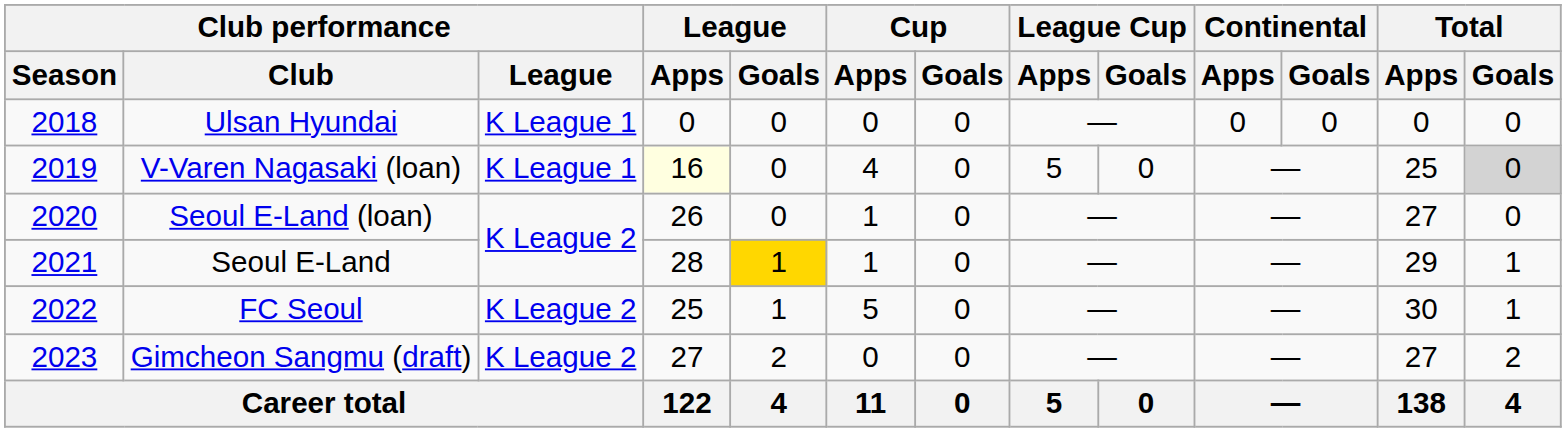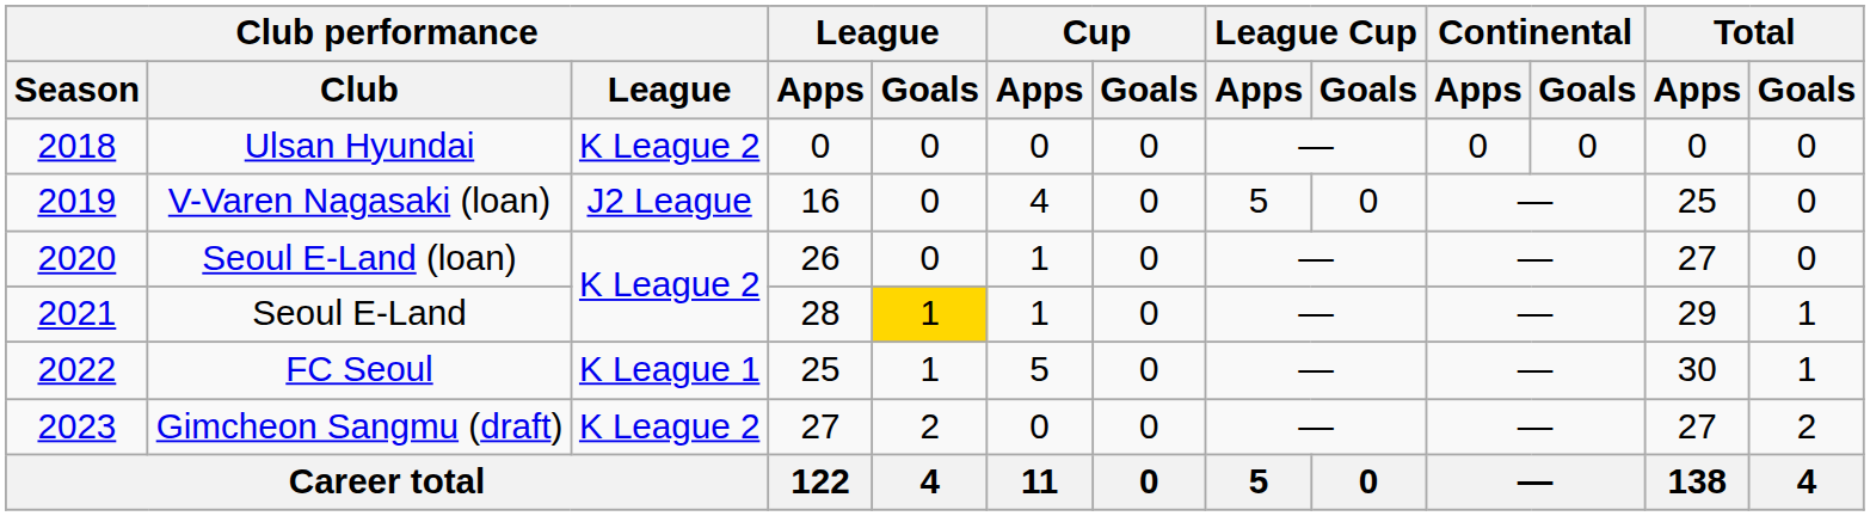 <table class="wikitable" style="text-align:center">
 <tr>
 <th colspan=3>Club performance</th>
 <th colspan=2>League</th>
 <th colspan=2>Cup</th>
 <th colspan=2>League Cup</th>
 <th colspan=2>Continental</th>
 <th colspan=2>Total</th>
 </tr>
 <tr>
 <th>Season</th>
 <th>Club</th>
 <th>League</th>
 <th>Apps</th>
 <th>Goals</th>
 <th>Apps</th>
 <th>Goals</th>
 <th>Apps</th>
 <th>Goals</th>
 <th>Apps</th>
 <th>Goals</th>
 <th>Apps</th>
 <th>Goals</th>
 </tr>
 <tr>
 <td><a href='#'>2018</a></td>
 <td><a href='#'>Ulsan Hyundai</a></td>
-<td><a href='#'>K League 1</a></td>
+<td><a href='#'>K League 2</a></td>
 <td>0</td>
 <td>0</td>
 <td>0</td>
 <td>0</td>
 <td colspan=2>—</td>
 <td>0</td>
 <td>0</td>
 <td>0</td>
 <td>0</td>
 </tr>
 <tr>
 <td><a href='#'>2019</a></td>
 <td><a href='#'>V-Varen Nagasaki</a> (loan)</td>
-<td><a href='#'>K League 1</a></td>
-<td style="background: lightyellow;">16</td>
+<td><a href='#'>J2 League</a></td>
+<td>16</td>
 <td>0</td>
 <td>4</td>
 <td>0</td>
 <td>5</td>
 <td>0</td>
 <td colspan=2>—</td>
 <td>25</td>
-<td style="background: lightgrey;">0</td>
+<td>0</td>
 </tr>
 <tr>
 <td><a href='#'>2020</a></td>
 <td><a href='#'>Seoul E-Land</a> (loan)</td>
 <td rowspan="2"><a href='#'>K League 2</a></td>
 <td>26</td>
 <td>0</td>
 <td>1</td>
 <td>0</td>
 <td colspan=2>—</td>
 <td colspan=2>—</td>
 <td>27</td>
 <td>0</td>
 </tr>
 <tr>
 <td><a href='#'>2021</a></td>
 <td>Seoul E-Land</td>
 <td>28</td>
 <td style="background: gold;">1</td>
 <td>1</td>
 <td>0</td>
 <td colspan=2>—</td>
 <td colspan=2>—</td>
 <td>29</td>
 <td>1</td>
 </tr>
 <tr>
 <td><a href='#'>2022</a></td>
 <td><a href='#'>FC Seoul</a></td>
-<td><a href='#'>K League 2</a></td>
+<td><a href='#'>K League 1</a></td>
 <td>25</td>
 <td>1</td>
 <td>5</td>
 <td>0</td>
 <td colspan=2>—</td>
 <td colspan=2>—</td>
 <td>30</td>
 <td>1</td>
 </tr>
 <tr>
 <td><a href='#'>2023</a></td>
 <td><a href='#'>Gimcheon Sangmu</a> (<a href='#'>draft</a>)</td>
 <td><a href='#'>K League 2</a></td>
 <td>27</td>
 <td>2</td>
 <td>0</td>
 <td>0</td>
 <td colspan=2>—</td>
 <td colspan=2>—</td>
 <td>27</td>
 <td>2</td>
 </tr>
 <tr>
 <th colspan=3>Career total</th>
 <th>122</th>
 <th>4</th>
 <th>11</th>
 <th>0</th>
 <th>5</th>
 <th>0</th>
 <th colspan=2>—</th>
 <th>138</th>
 <th>4</th>
 </tr>
 </table>
